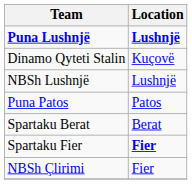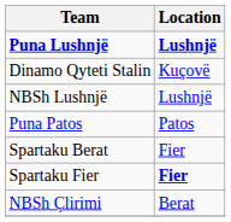 <table class="wikitable sortable">
 <tr>
 <th>Team</th>
 <th>Location</th>
 </tr>
 <tr>
 <td><strong><a href='#'>Puna Lushnjë</a></strong></td>
 <td><strong><a href='#'>Lushnjë</a></strong></td>
 </tr>
 <tr>
 <td>Dinamo Qyteti Stalin</td>
 <td><a href='#'>Kuçovë</a></td>
 </tr>
 <tr>
 <td>NBSh Lushnjë</td>
 <td><a href='#'>Lushnjë</a></td>
 </tr>
 <tr>
 <td><a href='#'>Puna Patos</a></td>
 <td><a href='#'>Patos</a></td>
 </tr>
 <tr>
 <td>Spartaku Berat</td>
-<td><a href='#'>Berat</a></td>
+<td><a href='#'>Fier</a></td>
 </tr>
 <tr>
 <td>Spartaku Fier</td>
 <td><strong><a href='#'>Fier</a></strong></td>
 </tr>
 <tr>
 <td><a href='#'>NBSh Çlirimi</a></td>
-<td><a href='#'>Fier</a></td>
+<td><a href='#'>Berat</a></td>
 </tr>
 <tr>
 </tr>
 </table>
